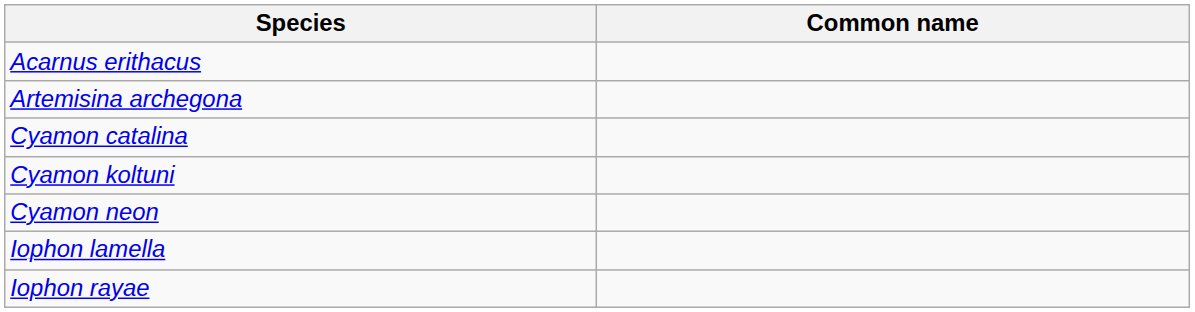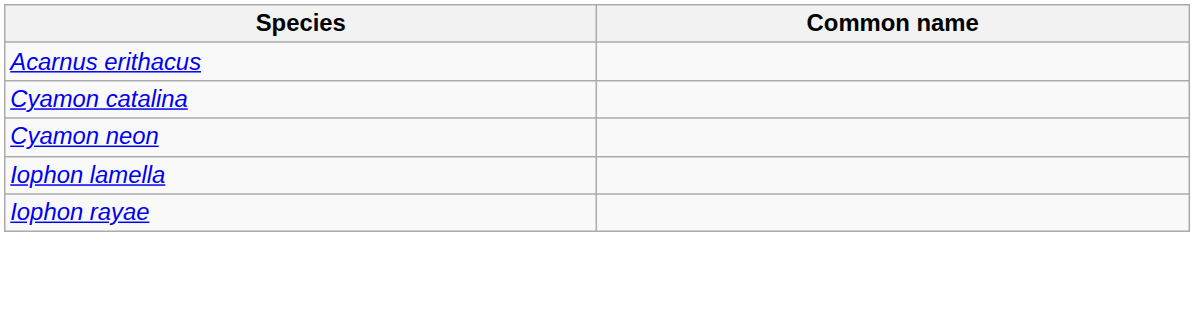 <table width=90% class="wikitable">
 <tr>
 <th width=25%>Species</th>
 <th width=25%>Common name</th>
 </tr>
 <tr>
 <td><em><a href='#'>Acarnus erithacus</a></em></td>
 <td></td>
 </tr>
 <tr>
-<td><em><a href='#'>Artemisina archegona</a></em></td>
-<td></td>
-</tr>
-<tr>
 <td><em><a href='#'>Cyamon catalina</a></em></td>
-<td></td>
-</tr>
-<tr>
-<td><em><a href='#'>Cyamon koltuni</a></em></td>
 <td></td>
 </tr>
 <tr>
 <td><em><a href='#'>Cyamon neon</a></em></td>
 <td></td>
 </tr>
 <tr>
 <td><em><a href='#'>Iophon lamella</a></em></td>
 <td></td>
 </tr>
 <tr>
 <td><em><a href='#'>Iophon rayae</a></em></td>
 <td></td>
 </tr>
 </table>
